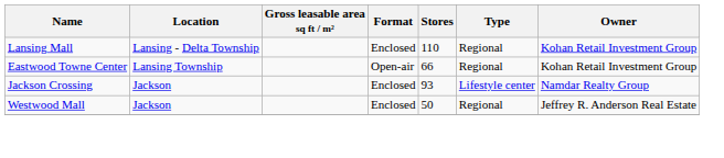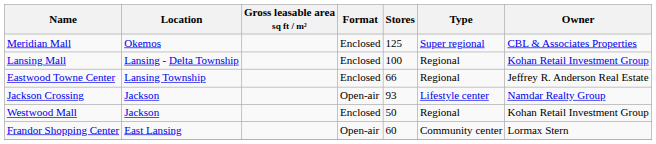 <table class="wikitable sortable">
 <tr>
 <th>Name</th>
 <th>Location</th>
 <th class="unsortable">Gross leasable area<br><small>sq ft / m²</small></th>
 <th class="unsortable">Format</th>
 <th>Stores</th>
 <th class="unsortable">Type</th>
 <th class="unsortable">Owner</th>
 </tr>
 <tr>
+<td><a href='#'>Meridian Mall</a></td>
+<td><a href='#'>Okemos</a></td>
+<td></td>
+<td>Enclosed</td>
+<td>125</td>
+<td><a href='#'>Super regional</a></td>
+<td><a href='#'>CBL & Associates Properties</a></td>
+</tr>
+<tr>
 <td><a href='#'>Lansing Mall</a></td>
 <td><a href='#'>Lansing</a> - <a href='#'>Delta Township</a></td>
 <td></td>
 <td>Enclosed</td>
-<td>110</td>
+<td>100</td>
 <td>Regional</td>
 <td><a href='#'>Kohan Retail Investment Group</a></td>
 </tr>
 <tr>
 <td><a href='#'>Eastwood Towne Center</a></td>
 <td><a href='#'>Lansing Township</a></td>
 <td></td>
-<td>Open-air</td>
+<td>Enclosed</td>
 <td>66</td>
 <td>Regional</td>
-<td>Kohan Retail Investment Group</td>
+<td>Jeffrey R. Anderson Real Estate</td>
 </tr>
 <tr>
 <td><a href='#'>Jackson Crossing</a></td>
 <td><a href='#'>Jackson</a></td>
 <td></td>
-<td>Enclosed</td>
+<td>Open-air</td>
 <td>93</td>
 <td><a href='#'>Lifestyle center</a></td>
 <td><a href='#'>Namdar Realty Group</a></td>
 </tr>
 <tr>
 <td><a href='#'>Westwood Mall</a></td>
 <td><a href='#'>Jackson</a></td>
 <td></td>
 <td>Enclosed</td>
 <td>50</td>
 <td>Regional</td>
-<td>Jeffrey R. Anderson Real Estate</td>
+<td>Kohan Retail Investment Group</td>
+</tr>
+<tr>
+<td><a href='#'>Frandor Shopping Center</a></td>
+<td><a href='#'>East Lansing</a></td>
+<td></td>
+<td>Open-air</td>
+<td>60</td>
+<td>Community center</td>
+<td>Lormax Stern</td>
 </tr>
 <tr>
 </tr>
 </table>
